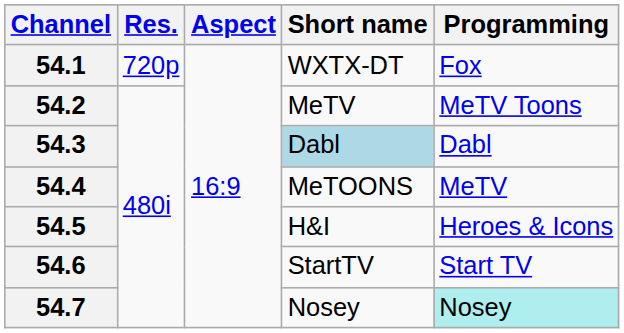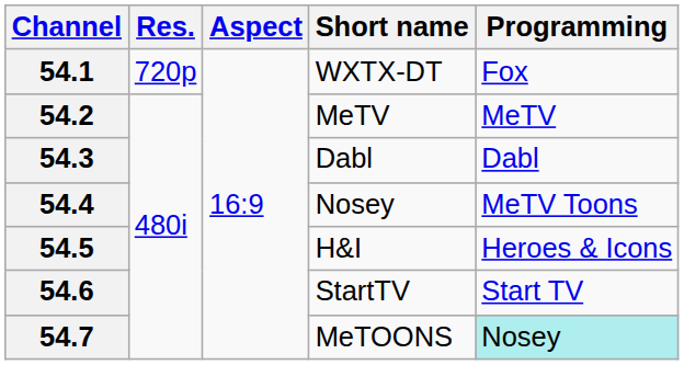 <table class="wikitable">
 <tr>
 <th scope = "col"><a href='#'>Channel</a></th>
 <th scope = "col"><a href='#'>Res.</a></th>
 <th scope = "col"><a href='#'>Aspect</a></th>
 <th scope = "col">Short name</th>
 <th scope = "col">Programming</th>
 </tr>
 <tr>
 <th scope = "row">54.1</th>
 <td><a href='#'>720p</a></td>
 <td rowspan=7><a href='#'>16:9</a></td>
 <td>WXTX-DT</td>
 <td><a href='#'>Fox</a></td>
 </tr>
 <tr>
 <th scope = "row">54.2</th>
 <td rowspan=6><a href='#'>480i</a></td>
 <td>MeTV</td>
-<td><a href='#'>MeTV Toons</a></td>
+<td><a href='#'>MeTV</a></td>
 </tr>
 <tr>
 <th scope = "row">54.3</th>
-<td style="background: lightblue;">Dabl</td>
+<td>Dabl</td>
 <td><a href='#'>Dabl</a></td>
 </tr>
 <tr>
 <th scope = "row">54.4</th>
-<td>MeTOONS</td>
-<td><a href='#'>MeTV</a></td>
+<td>Nosey</td>
+<td><a href='#'>MeTV Toons</a></td>
 </tr>
 <tr>
 <th scope = "row">54.5</th>
 <td>H&I</td>
 <td><a href='#'>Heroes & Icons</a></td>
 </tr>
 <tr>
 <th scope = "row">54.6</th>
 <td>StartTV</td>
 <td><a href='#'>Start TV</a></td>
 </tr>
 <tr>
 <th scope = "row">54.7</th>
-<td>Nosey</td>
+<td>MeTOONS</td>
 <td style="background: paleturquoise;">Nosey</td>
 </tr>
 </table>
